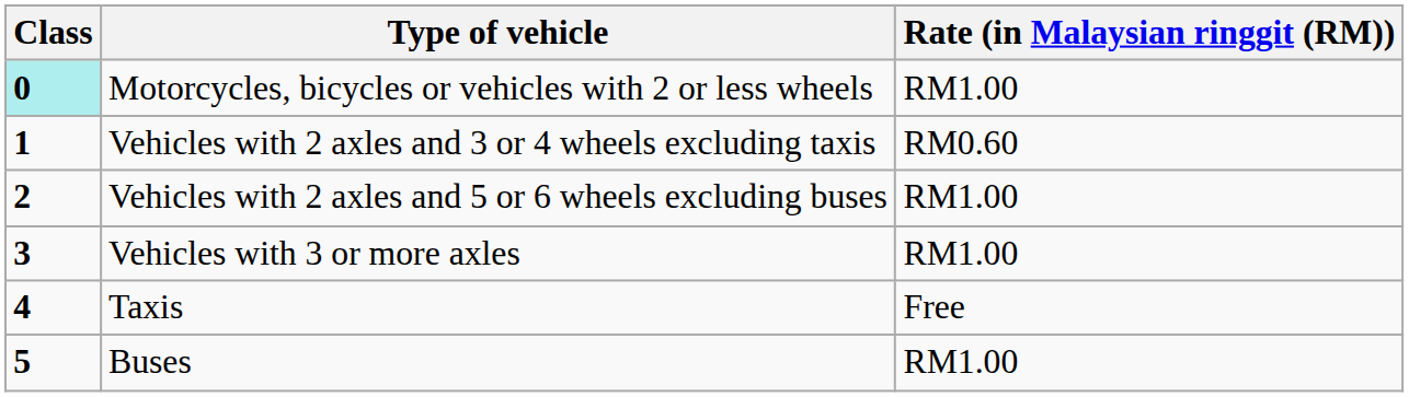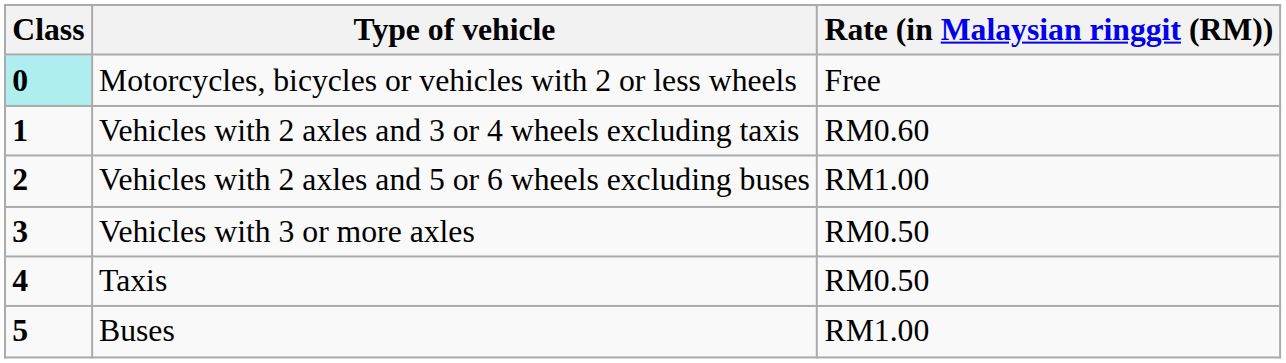 <table class="wikitable">
 <tr>
 <th>Class</th>
 <th>Type of vehicle</th>
 <th>Rate (in <a href='#'>Malaysian ringgit</a> (RM))</th>
 </tr>
 <tr>
 <td style="background: paleturquoise;"><strong>0</strong></td>
 <td>Motorcycles, bicycles or vehicles with 2 or less wheels</td>
-<td>RM1.00</td>
+<td>Free</td>
 </tr>
 <tr>
 <td><strong>1</strong></td>
 <td>Vehicles with 2 axles and 3 or 4 wheels excluding taxis</td>
 <td>RM0.60</td>
 </tr>
 <tr>
 <td><strong>2</strong></td>
 <td>Vehicles with 2 axles and 5 or 6 wheels excluding buses</td>
 <td>RM1.00</td>
 </tr>
 <tr>
 <td><strong>3</strong></td>
 <td>Vehicles with 3 or more axles</td>
-<td>RM1.00</td>
+<td>RM0.50</td>
 </tr>
 <tr>
 <td><strong>4</strong></td>
 <td>Taxis</td>
-<td>Free</td>
+<td>RM0.50</td>
 </tr>
 <tr>
 <td><strong>5</strong></td>
 <td>Buses</td>
 <td>RM1.00</td>
 </tr>
 </table>
